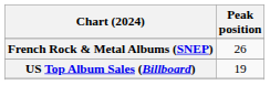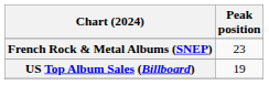 <table class="wikitable sortable plainrowheaders" style="text-align:center">
 <tr>
 <th scope="col">Chart (2024)</th>
 <th scope="col">Peak<br>position</th>
 </tr>
 <tr>
 </tr>
 <tr>
 </tr>
 <tr>
 <th scope="row">French Rock & Metal Albums (<a href='#'>SNEP</a>)</th>
-<td>26</td>
+<td>23</td>
 </tr>
 <tr>
 </tr>
 <tr>
 </tr>
 <tr>
 </tr>
 <tr>
 </tr>
 <tr>
 </tr>
 <tr>
 </tr>
 <tr>
 <th scope="row">US <a href='#'>Top Album Sales</a> (<em><a href='#'>Billboard</a></em>)</th>
 <td>19</td>
 </tr>
 <tr>
 </tr>
 <tr>
 </tr>
 <tr>
 </tr>
 </table>
